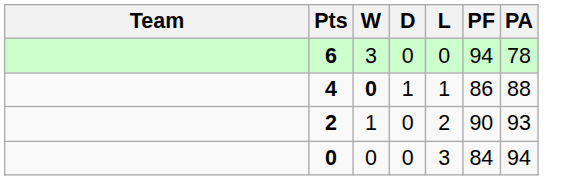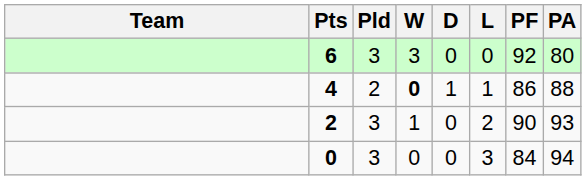 <table class=wikitable style="text-align:center">
 <tr>
 <th width=220>Team</th>
 <th width=20>Pts</th>
+<th width=20>Pld</th>
 <th width=20>W</th>
 <th width=20>D</th>
 <th width=20>L</th>
 <th width=20>PF</th>
 <th width=20>PA</th>
 </tr>
 <tr bgcolor=#ccffcc>
 <td align=left></td>
 <td><strong>6</strong></td>
 <td>3</td>
+<td>3</td>
 <td>0</td>
 <td>0</td>
-<td>94</td>
-<td>78</td>
+<td>92</td>
+<td>80</td>
 </tr>
 <tr bgcolor=>
 <td align=left></td>
 <td><strong>4</strong></td>
+<td>2</td>
 <td><strong>0</strong></td>
 <td>1</td>
 <td>1</td>
 <td>86</td>
 <td>88</td>
 </tr>
 <tr bgcolor=>
 <td align=left></td>
 <td><strong>2</strong></td>
+<td>3</td>
 <td>1</td>
 <td>0</td>
 <td>2</td>
 <td>90</td>
 <td>93</td>
 </tr>
 <tr bgcolor=>
 <td align=left></td>
 <td><strong>0</strong></td>
+<td>3</td>
 <td>0</td>
 <td>0</td>
 <td>3</td>
 <td>84</td>
 <td>94</td>
 </tr>
 </table>
